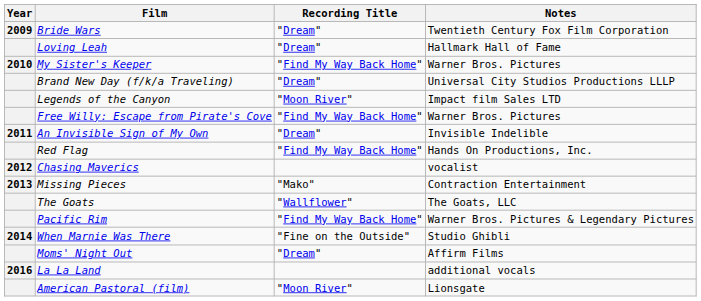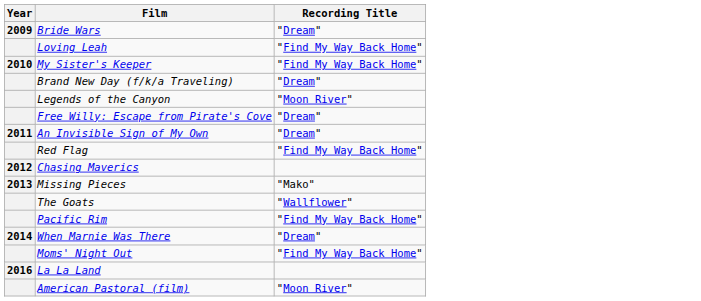 <table class="wikitable">
 <tr>
 <th scope="col"><strong>Year</strong></th>
 <th scope="col"><strong>Film</strong></th>
 <th scope="col"><strong>Recording Title</strong></th>
-<th scope="col"><strong>Notes</strong></th>
 </tr>
 <tr>
 <th scope="row">2009</th>
 <td><em><a href='#'>Bride Wars</a></em></td>
 <td>"<a href='#'>Dream</a>"</td>
-<td>Twentieth Century Fox Film Corporation</td>
 </tr>
 <tr>
 <th scope="row"></th>
 <td><em><a href='#'>Loving Leah</a></em></td>
-<td>"<a href='#'>Dream</a>"</td>
-<td>Hallmark Hall of Fame</td>
+<td>"<a href='#'>Find My Way Back Home</a>"</td>
 </tr>
 <tr>
 <th scope="row">2010</th>
 <td><em><a href='#'>My Sister's Keeper</a></em></td>
 <td>"<a href='#'>Find My Way Back Home</a>"</td>
-<td>Warner Bros. Pictures</td>
 </tr>
 <tr>
 <th scope="row"></th>
 <td><em>Brand New Day (f/k/a Traveling)</em></td>
 <td>"<a href='#'>Dream</a>"</td>
-<td>Universal City Studios Productions LLLP</td>
 </tr>
 <tr>
 <th scope="row"></th>
 <td><em>Legends of the Canyon</em></td>
 <td>"<a href='#'>Moon River</a>"</td>
-<td>Impact film Sales LTD</td>
 </tr>
 <tr>
 <th scope="row"></th>
 <td><em><a href='#'>Free Willy: Escape from Pirate's Cove</a></em></td>
-<td>"<a href='#'>Find My Way Back Home</a>"</td>
-<td>Warner Bros. Pictures</td>
+<td>"<a href='#'>Dream</a>"</td>
 </tr>
 <tr>
 <th scope="row">2011</th>
 <td><em><a href='#'>An Invisible Sign of My Own</a></em></td>
 <td>"<a href='#'>Dream</a>"</td>
-<td>Invisible Indelible</td>
 </tr>
 <tr>
 <th scope="row"></th>
 <td><em>Red Flag</em></td>
 <td>"<a href='#'>Find My Way Back Home</a>"</td>
-<td>Hands On Productions, Inc.</td>
 </tr>
 <tr>
 <th>2012</th>
 <td><em><a href='#'>Chasing Maverics</a></em></td>
 <td></td>
-<td>vocalist</td>
 </tr>
 <tr>
 <th scope="row">2013</th>
 <td><em>Missing Pieces</em></td>
 <td>"Mako"</td>
-<td>Contraction Entertainment</td>
 </tr>
 <tr>
 <th scope="row"></th>
 <td><em>The Goats</em></td>
 <td>"<a href='#'>Wallflower</a>"</td>
-<td>The Goats, LLC</td>
 </tr>
 <tr>
 <th scope="row"></th>
 <td><em><a href='#'>Pacific Rim</a></em></td>
 <td>"<a href='#'>Find My Way Back Home</a>"</td>
-<td>Warner Bros. Pictures & Legendary Pictures</td>
 </tr>
 <tr>
 <th scope="row">2014</th>
 <td><em><a href='#'>When Marnie Was There</a></em></td>
-<td>"Fine on the Outside"</td>
-<td>Studio Ghibli</td>
+<td>"<a href='#'>Dream</a>"</td>
 </tr>
 <tr>
 <th Scope=></th>
 <td><em><a href='#'>Moms' Night Out</a></em></td>
-<td>"<a href='#'>Dream</a>"</td>
-<td>Affirm Films</td>
+<td>"<a href='#'>Find My Way Back Home</a>"</td>
 </tr>
 <tr>
 <th>2016</th>
 <td><em><a href='#'>La La Land</a></em></td>
 <td></td>
-<td>additional vocals</td>
 </tr>
 <tr>
 <th scope="row"></th>
 <td><em><a href='#'>American Pastoral (film)</a></em></td>
 <td>"<a href='#'>Moon River</a>"</td>
-<td>Lionsgate</td>
 </tr>
 </table>
